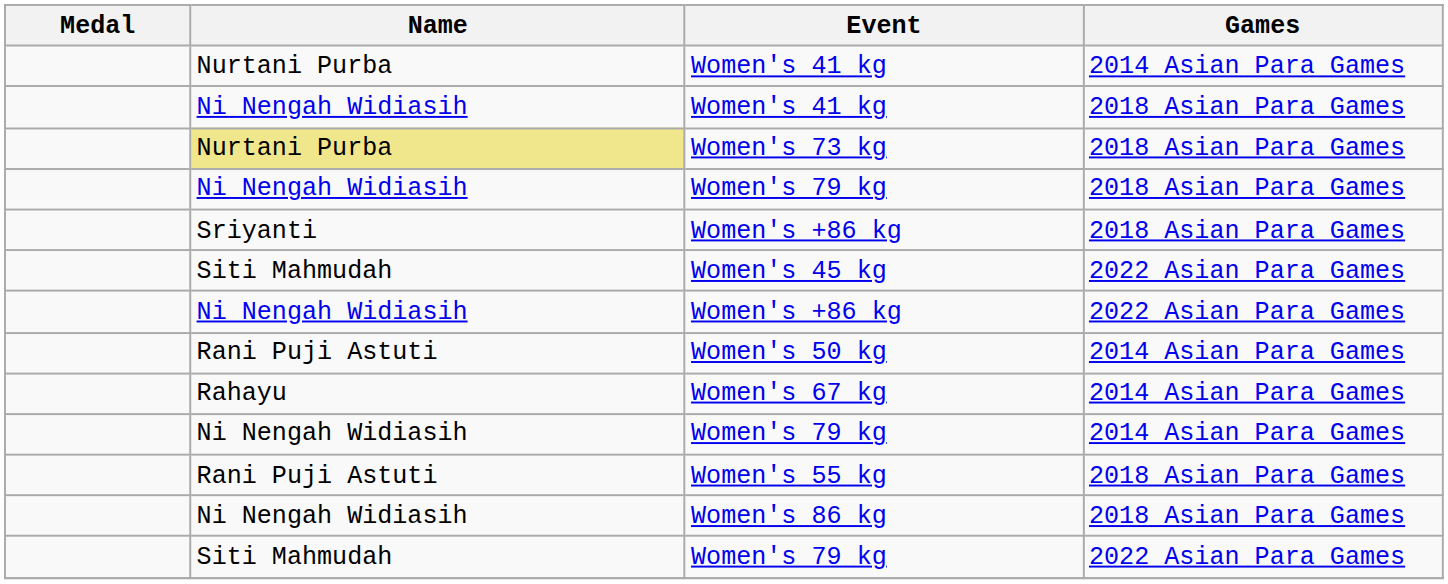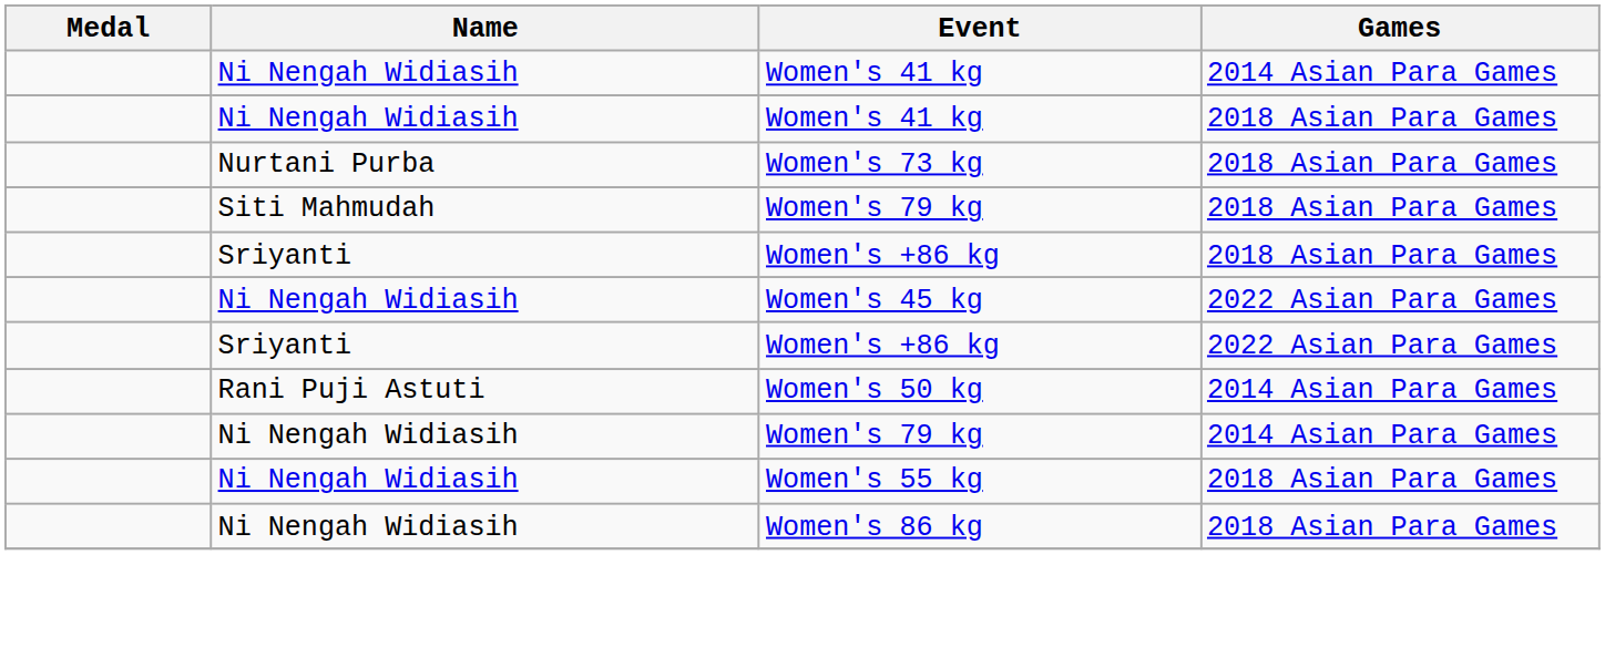 <table class="wikitable sortable" style="font-size:100%">
 <tr>
 <th width="90">Medal</th>
 <th width="250">Name</th>
 <th width="200">Event</th>
 <th width="180">Games</th>
 </tr>
 <tr>
 <td></td>
-<td>Nurtani Purba</td>
+<td><a href='#'>Ni Nengah Widiasih</a></td>
 <td><a href='#'>Women's 41 kg</a></td>
 <td><a href='#'>2014 Asian Para Games</a></td>
 </tr>
 <tr>
 <td></td>
 <td><a href='#'>Ni Nengah Widiasih</a></td>
 <td><a href='#'>Women's 41 kg</a></td>
 <td><a href='#'>2018 Asian Para Games</a></td>
 </tr>
 <tr>
 <td></td>
-<td style="background: khaki;">Nurtani Purba</td>
+<td>Nurtani Purba</td>
 <td><a href='#'>Women's 73 kg</a></td>
 <td><a href='#'>2018 Asian Para Games</a></td>
 </tr>
 <tr>
 <td></td>
-<td><a href='#'>Ni Nengah Widiasih</a></td>
+<td>Siti Mahmudah</td>
 <td><a href='#'>Women's 79 kg</a></td>
 <td><a href='#'>2018 Asian Para Games</a></td>
 </tr>
 <tr>
 <td></td>
 <td>Sriyanti</td>
 <td><a href='#'>Women's +86 kg</a></td>
 <td><a href='#'>2018 Asian Para Games</a></td>
 </tr>
 <tr>
 <td></td>
-<td>Siti Mahmudah</td>
+<td><a href='#'>Ni Nengah Widiasih</a></td>
 <td><a href='#'>Women's 45 kg</a></td>
 <td><a href='#'>2022 Asian Para Games</a></td>
 </tr>
 <tr>
 <td></td>
-<td><a href='#'>Ni Nengah Widiasih</a></td>
+<td>Sriyanti</td>
 <td><a href='#'>Women's +86 kg</a></td>
 <td><a href='#'>2022 Asian Para Games</a></td>
 </tr>
 <tr>
 <td></td>
 <td>Rani Puji Astuti</td>
 <td><a href='#'>Women's 50 kg</a></td>
 <td><a href='#'>2014 Asian Para Games</a></td>
 </tr>
 <tr>
 <td></td>
-<td>Rahayu</td>
-<td><a href='#'>Women's 67 kg</a></td>
-<td><a href='#'>2014 Asian Para Games</a></td>
-</tr>
-<tr>
-<td></td>
 <td>Ni Nengah Widiasih</td>
 <td><a href='#'>Women's 79 kg</a></td>
 <td><a href='#'>2014 Asian Para Games</a></td>
 </tr>
 <tr>
 <td></td>
-<td>Rani Puji Astuti</td>
+<td><a href='#'>Ni Nengah Widiasih</a></td>
 <td><a href='#'>Women's 55 kg</a></td>
 <td><a href='#'>2018 Asian Para Games</a></td>
 </tr>
 <tr>
 <td></td>
 <td>Ni Nengah Widiasih</td>
 <td><a href='#'>Women's 86 kg</a></td>
 <td><a href='#'>2018 Asian Para Games</a></td>
 </tr>
 <tr>
-<td></td>
-<td>Siti Mahmudah</td>
-<td><a href='#'>Women's 79 kg</a></td>
-<td><a href='#'>2022 Asian Para Games</a></td>
-</tr>
-<tr>
 </tr>
 </table>
